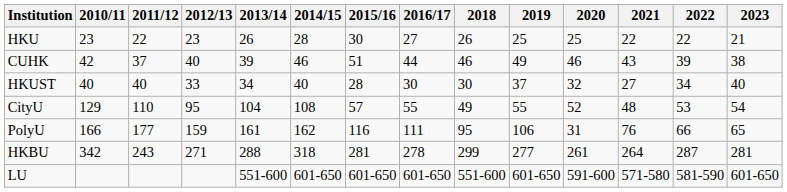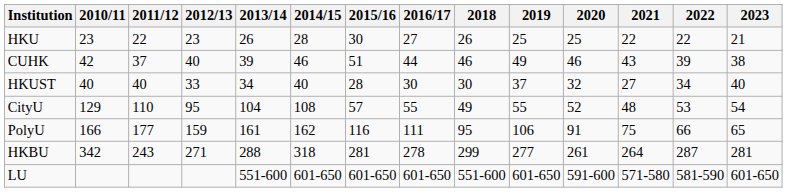 <table class="wikitable">
 <tr>
 <th>Institution</th>
 <th>2010/11</th>
 <th>2011/12</th>
 <th>2012/13</th>
 <th>2013/14</th>
 <th>2014/15</th>
 <th>2015/16</th>
 <th>2016/17</th>
 <th>2018</th>
 <th>2019</th>
 <th>2020</th>
 <th>2021</th>
 <th>2022</th>
 <th>2023</th>
 </tr>
 <tr>
 <td>HKU</td>
 <td>23</td>
 <td>22</td>
 <td>23</td>
 <td>26</td>
 <td>28</td>
 <td>30</td>
 <td>27</td>
 <td>26</td>
 <td>25</td>
 <td>25</td>
 <td>22</td>
 <td>22</td>
 <td>21</td>
 </tr>
 <tr>
 <td>CUHK</td>
 <td>42</td>
 <td>37</td>
 <td>40</td>
 <td>39</td>
 <td>46</td>
 <td>51</td>
 <td>44</td>
 <td>46</td>
 <td>49</td>
 <td>46</td>
 <td>43</td>
 <td>39</td>
 <td>38</td>
 </tr>
 <tr>
 <td>HKUST</td>
 <td>40</td>
 <td>40</td>
 <td>33</td>
 <td>34</td>
 <td>40</td>
 <td>28</td>
 <td>30</td>
 <td>30</td>
 <td>37</td>
 <td>32</td>
 <td>27</td>
 <td>34</td>
 <td>40</td>
 </tr>
 <tr>
 <td>CityU</td>
 <td>129</td>
 <td>110</td>
 <td>95</td>
 <td>104</td>
 <td>108</td>
 <td>57</td>
 <td>55</td>
 <td>49</td>
 <td>55</td>
 <td>52</td>
 <td>48</td>
 <td>53</td>
 <td>54</td>
 </tr>
 <tr>
 <td>PolyU</td>
 <td>166</td>
 <td>177</td>
 <td>159</td>
 <td>161</td>
 <td>162</td>
 <td>116</td>
 <td>111</td>
 <td>95</td>
 <td>106</td>
-<td>31</td>
-<td>76</td>
+<td>91</td>
+<td>75</td>
 <td>66</td>
 <td>65</td>
 </tr>
 <tr>
 <td>HKBU</td>
 <td>342</td>
 <td>243</td>
 <td>271</td>
 <td>288</td>
 <td>318</td>
 <td>281</td>
 <td>278</td>
 <td>299</td>
 <td>277</td>
 <td>261</td>
 <td>264</td>
 <td>287</td>
 <td>281</td>
 </tr>
 <tr>
 <td>LU</td>
 <td></td>
 <td></td>
 <td></td>
 <td>551-600</td>
 <td>601-650</td>
 <td>601-650</td>
 <td>601-650</td>
 <td>551-600</td>
 <td>601-650</td>
 <td>591-600</td>
 <td>571-580</td>
 <td>581-590</td>
 <td>601-650</td>
 </tr>
 </table>
